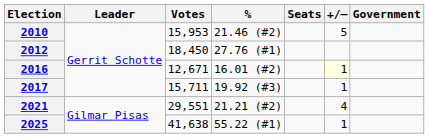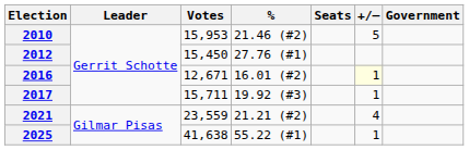 <table class="wikitable" style="text-align: right;">
 <tr>
 <th>Election</th>
 <th>Leader</th>
 <th>Votes</th>
 <th>%</th>
 <th>Seats</th>
 <th>+/–</th>
 <th>Government</th>
 </tr>
 <tr>
 <th><a href='#'>2010</a></th>
 <td rowspan="4" align="left"><a href='#'>Gerrit Schotte</a></td>
 <td>15,953</td>
 <td>21.46 (#2)</td>
 <td></td>
 <td> 5</td>
 <td></td>
 </tr>
 <tr>
 <th><a href='#'>2012</a></th>
-<td>18,450</td>
+<td>15,450</td>
 <td>27.76 (#1)</td>
 <td></td>
 <td></td>
 <td></td>
 </tr>
 <tr>
 <th><a href='#'>2016</a></th>
 <td>12,671</td>
 <td>16.01 (#2)</td>
 <td></td>
 <td style="background: lightyellow;"> 1</td>
 <td></td>
 </tr>
 <tr>
 <th><a href='#'>2017</a></th>
 <td>15,711</td>
 <td>19.92 (#3)</td>
 <td></td>
 <td> 1</td>
 <td></td>
 </tr>
 <tr>
 <th><a href='#'>2021</a></th>
 <td rowspan="2" align="left"><a href='#'>Gilmar Pisas</a></td>
-<td>29,551</td>
+<td>23,559</td>
 <td>21.21 (#2)</td>
 <td></td>
 <td> 4</td>
 <td></td>
 </tr>
 <tr>
 <th><a href='#'>2025</a></th>
 <td>41,638</td>
 <td>55.22 (#1)</td>
 <td></td>
 <td> 1</td>
 <td></td>
 </tr>
 </table>
